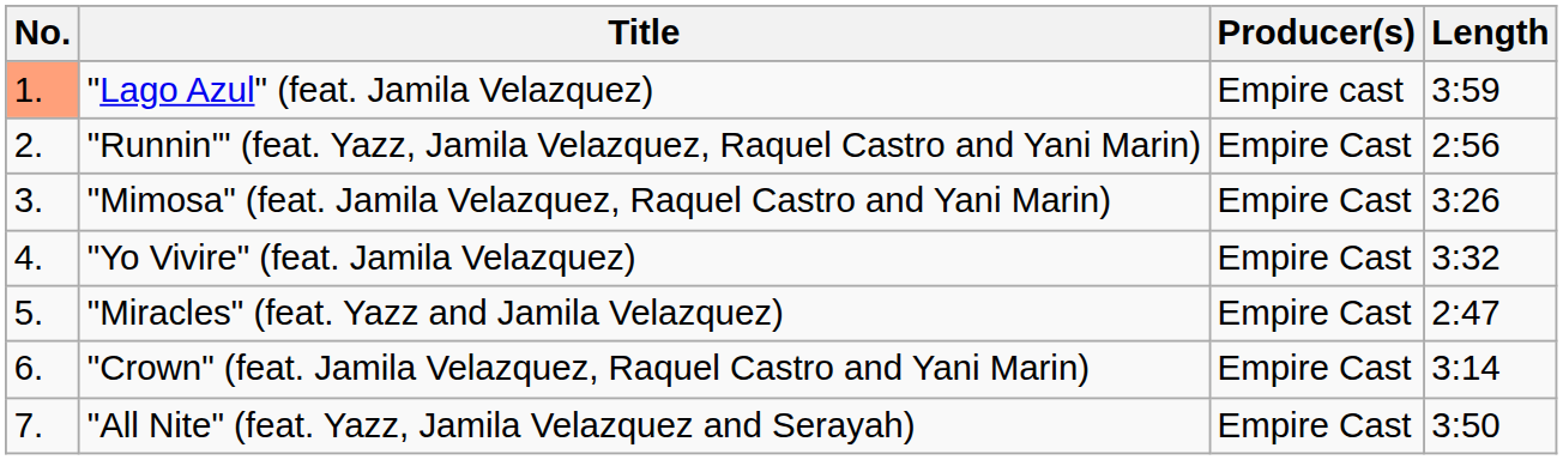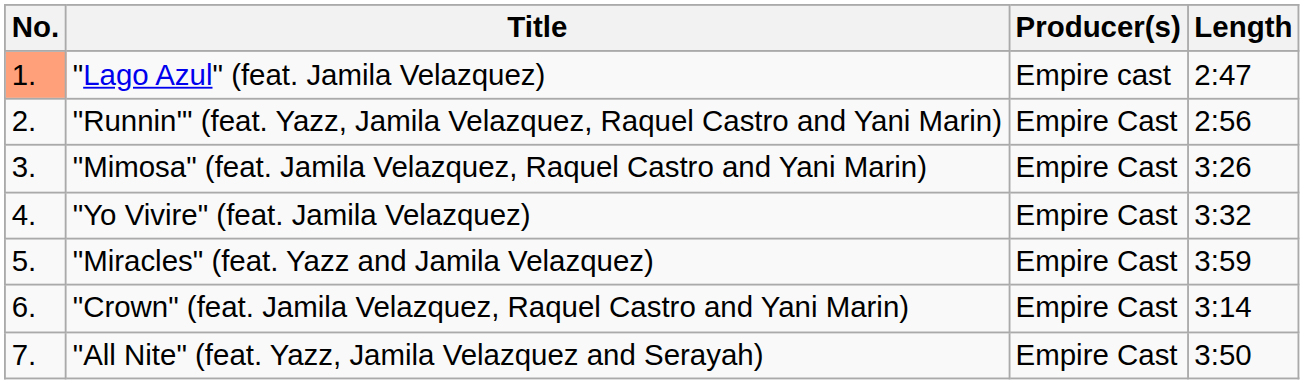 <table class="wikitable sortable">
 <tr>
 <th>No.</th>
 <th>Title</th>
 <th>Producer(s)</th>
 <th>Length</th>
 </tr>
 <tr>
 <td style="background: lightsalmon;">1.</td>
 <td>"<a href='#'>Lago Azul</a>" (feat. Jamila Velazquez)</td>
 <td>Empire cast</td>
-<td>3:59</td>
+<td>2:47</td>
 </tr>
 <tr>
 <td>2.</td>
 <td>"Runnin'" (feat. Yazz, Jamila Velazquez, Raquel Castro and Yani Marin)</td>
 <td>Empire Cast</td>
 <td>2:56</td>
 </tr>
 <tr>
 <td>3.</td>
 <td>"Mimosa" (feat. Jamila Velazquez, Raquel Castro and Yani Marin)</td>
 <td>Empire Cast</td>
 <td>3:26</td>
 </tr>
 <tr>
 <td>4.</td>
 <td>"Yo Vivire" (feat. Jamila Velazquez)</td>
 <td>Empire Cast</td>
 <td>3:32</td>
 </tr>
 <tr>
 <td>5.</td>
 <td>"Miracles" (feat. Yazz and Jamila Velazquez)</td>
 <td>Empire Cast</td>
-<td>2:47</td>
+<td>3:59</td>
 </tr>
 <tr>
 <td>6.</td>
 <td>"Crown" (feat. Jamila Velazquez, Raquel Castro and Yani Marin)</td>
 <td>Empire Cast</td>
 <td>3:14</td>
 </tr>
 <tr>
 <td>7.</td>
 <td>"All Nite" (feat. Yazz, Jamila Velazquez and Serayah)</td>
 <td>Empire Cast</td>
 <td>3:50</td>
 </tr>
 </table>
